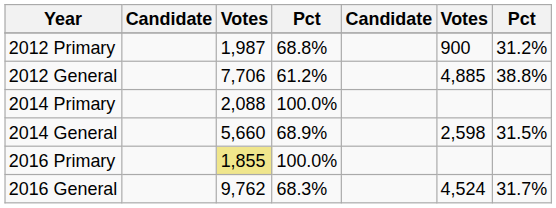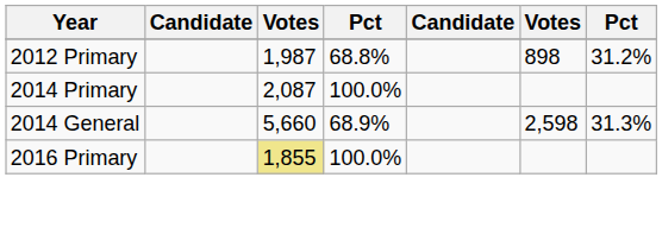 <table class="wikitable" style="margin:0.5em ; font-size:95%">
 <tr>
 <th>Year</th>
 <th>Candidate</th>
 <th>Votes</th>
 <th>Pct</th>
 <th>Candidate</th>
 <th>Votes</th>
 <th>Pct</th>
 </tr>
 <tr>
 </tr>
 <tr>
 <td>2012 Primary</td>
 <td></td>
 <td>1,987</td>
 <td>68.8%</td>
 <td></td>
-<td>900</td>
+<td>898</td>
 <td>31.2%</td>
-</tr>
-<tr>
-<td>2012 General</td>
-<td></td>
-<td>7,706</td>
-<td>61.2%</td>
-<td></td>
-<td>4,885</td>
-<td>38.8%</td>
 </tr>
 <tr>
 <td>2014 Primary</td>
 <td></td>
-<td>2,088</td>
+<td>2,087</td>
 <td>100.0%</td>
 <td></td>
 <td></td>
 <td></td>
 </tr>
 <tr>
 <td>2014 General</td>
 <td></td>
 <td>5,660</td>
 <td>68.9%</td>
 <td></td>
 <td>2,598</td>
-<td>31.5%</td>
+<td>31.3%</td>
 </tr>
 <tr>
 <td>2016 Primary</td>
 <td></td>
 <td style="background: khaki;">1,855</td>
 <td>100.0%</td>
 <td></td>
 <td></td>
 <td></td>
 </tr>
-<tr>
-<td>2016 General</td>
-<td></td>
-<td>9,762</td>
-<td>68.3%</td>
-<td></td>
-<td>4,524</td>
-<td>31.7%</td>
-</tr>
 </table>
